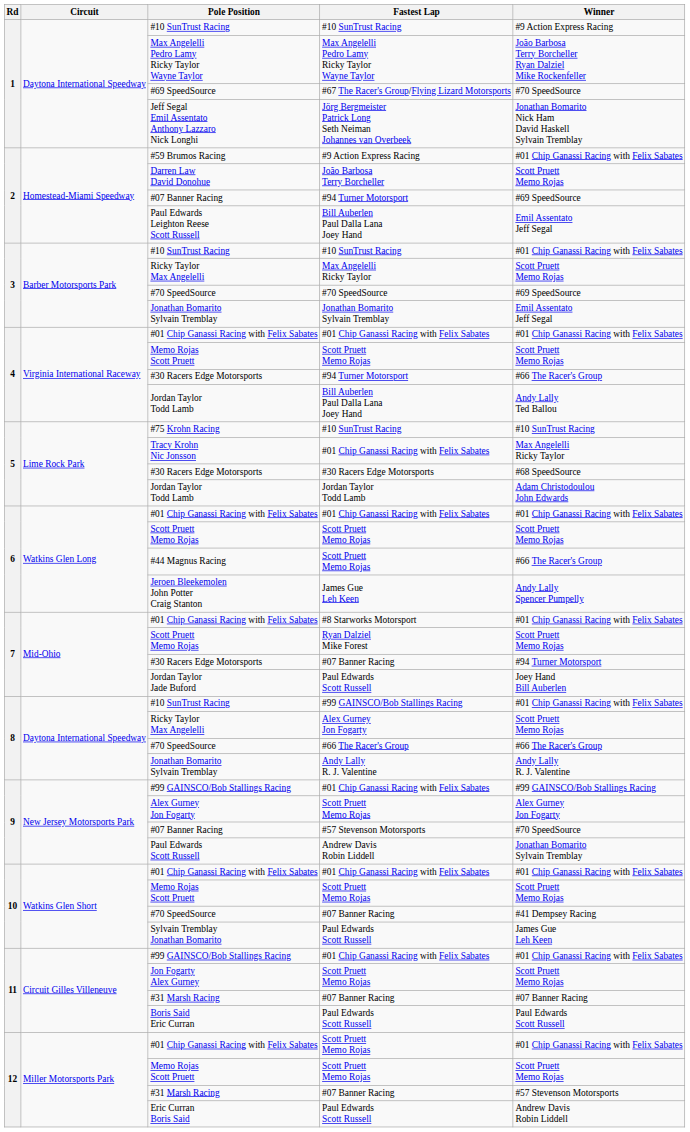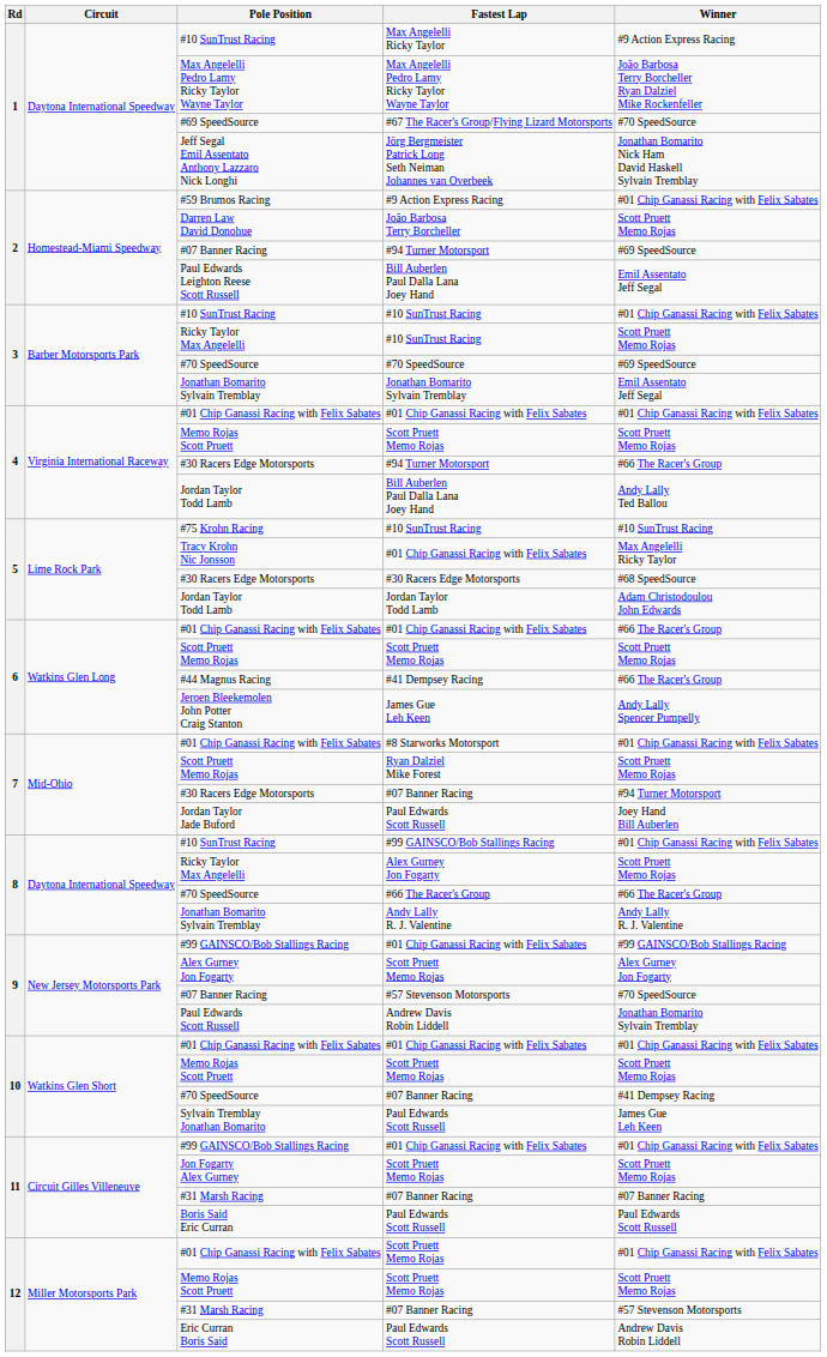 <table class="wikitable" style="font-size: 85%;">
 <tr>
 <th>Rd</th>
 <th>Circuit</th>
 <th>Pole Position</th>
 <th>Fastest Lap</th>
 <th>Winner</th>
 </tr>
 <tr>
 <th rowspan=4>1</th>
 <td rowspan=4><a href='#'>Daytona International Speedway</a></td>
 <td>#10 <a href='#'>SunTrust Racing</a></td>
-<td>#10 <a href='#'>SunTrust Racing</a></td>
+<td> <a href='#'>Max Angelelli</a><br> Ricky Taylor</td>
 <td>#9 Action Express Racing</td>
 </tr>
 <tr>
 <td> <a href='#'>Max Angelelli</a><br> <a href='#'>Pedro Lamy</a><br> Ricky Taylor<br> <a href='#'>Wayne Taylor</a></td>
 <td> <a href='#'>Max Angelelli</a><br> <a href='#'>Pedro Lamy</a><br> Ricky Taylor<br>  <a href='#'>Wayne Taylor</a></td>
 <td> <a href='#'>João Barbosa</a><br> <a href='#'>Terry Borcheller</a><br> <a href='#'>Ryan Dalziel</a><br> <a href='#'>Mike Rockenfeller</a></td>
 </tr>
 <tr>
 <td>#69 SpeedSource</td>
 <td>#67 <a href='#'>The Racer's Group</a>/<a href='#'>Flying Lizard Motorsports</a></td>
 <td>#70 SpeedSource</td>
 </tr>
 <tr>
 <td> Jeff Segal<br> <a href='#'>Emil Assentato</a><br> <a href='#'>Anthony Lazzaro</a><br> Nick Longhi</td>
 <td> <a href='#'>Jörg Bergmeister</a><br> <a href='#'>Patrick Long</a><br> Seth Neiman<br> <a href='#'>Johannes van Overbeek</a></td>
 <td> <a href='#'>Jonathan Bomarito</a><br> Nick Ham<br> David Haskell<br> Sylvain Tremblay</td>
 </tr>
 <tr>
 <th rowspan=4>2</th>
 <td rowspan=4><a href='#'>Homestead-Miami Speedway</a></td>
 <td>#59 Brumos Racing</td>
 <td>#9 Action Express Racing</td>
 <td>#01 <a href='#'>Chip Ganassi Racing</a> with <a href='#'>Felix Sabates</a></td>
 </tr>
 <tr>
 <td> <a href='#'>Darren Law</a><br> <a href='#'>David Donohue</a></td>
 <td> <a href='#'>João Barbosa</a><br> <a href='#'>Terry Borcheller</a></td>
 <td> <a href='#'>Scott Pruett</a><br> <a href='#'>Memo Rojas</a></td>
 </tr>
 <tr>
 <td>#07 Banner Racing</td>
 <td>#94 <a href='#'>Turner Motorsport</a></td>
 <td>#69 SpeedSource</td>
 </tr>
 <tr>
 <td> Paul Edwards<br> Leighton Reese<br> <a href='#'>Scott Russell</a></td>
 <td> <a href='#'>Bill Auberlen</a><br> Paul Dalla Lana<br> Joey Hand</td>
 <td> <a href='#'>Emil Assentato</a><br> Jeff Segal</td>
 </tr>
 <tr>
 <th rowspan=4>3</th>
 <td rowspan=4><a href='#'>Barber Motorsports Park</a></td>
 <td>#10 <a href='#'>SunTrust Racing</a></td>
 <td>#10 <a href='#'>SunTrust Racing</a></td>
 <td>#01 <a href='#'>Chip Ganassi Racing</a> with <a href='#'>Felix Sabates</a></td>
 </tr>
 <tr>
 <td> Ricky Taylor<br> <a href='#'>Max Angelelli</a></td>
-<td> <a href='#'>Max Angelelli</a><br> Ricky Taylor</td>
+<td>#10 <a href='#'>SunTrust Racing</a></td>
 <td> <a href='#'>Scott Pruett</a><br> <a href='#'>Memo Rojas</a></td>
 </tr>
 <tr>
 <td>#70 SpeedSource</td>
 <td>#70 SpeedSource</td>
 <td>#69 SpeedSource</td>
 </tr>
 <tr>
 <td> <a href='#'>Jonathan Bomarito</a><br> Sylvain Tremblay</td>
 <td> <a href='#'>Jonathan Bomarito</a><br> Sylvain Tremblay</td>
 <td> <a href='#'>Emil Assentato</a><br> Jeff Segal</td>
 </tr>
 <tr>
 <th rowspan=4>4</th>
 <td rowspan=4><a href='#'>Virginia International Raceway</a></td>
 <td>#01 <a href='#'>Chip Ganassi Racing</a> with <a href='#'>Felix Sabates</a></td>
 <td>#01 <a href='#'>Chip Ganassi Racing</a> with <a href='#'>Felix Sabates</a></td>
 <td>#01 <a href='#'>Chip Ganassi Racing</a> with <a href='#'>Felix Sabates</a></td>
 </tr>
 <tr>
 <td> <a href='#'>Memo Rojas</a><br> <a href='#'>Scott Pruett</a></td>
 <td> <a href='#'>Scott Pruett</a><br> <a href='#'>Memo Rojas</a></td>
 <td> <a href='#'>Scott Pruett</a><br> <a href='#'>Memo Rojas</a></td>
 </tr>
 <tr>
 <td>#30 Racers Edge Motorsports</td>
 <td>#94 <a href='#'>Turner Motorsport</a></td>
 <td>#66 <a href='#'>The Racer's Group</a></td>
 </tr>
 <tr>
 <td> Jordan Taylor<br> Todd Lamb</td>
 <td> <a href='#'>Bill Auberlen</a><br> Paul Dalla Lana<br> Joey Hand</td>
 <td> <a href='#'>Andy Lally</a><br> Ted Ballou</td>
 </tr>
 <tr>
 <th rowspan=4>5</th>
 <td rowspan=4><a href='#'>Lime Rock Park</a></td>
 <td>#75 <a href='#'>Krohn Racing</a></td>
 <td>#10 <a href='#'>SunTrust Racing</a></td>
 <td>#10 <a href='#'>SunTrust Racing</a></td>
 </tr>
 <tr>
 <td> <a href='#'>Tracy Krohn</a><br> <a href='#'>Nic Jonsson</a></td>
 <td>#01 <a href='#'>Chip Ganassi Racing</a> with <a href='#'>Felix Sabates</a></td>
 <td> <a href='#'>Max Angelelli</a><br> Ricky Taylor</td>
 </tr>
 <tr>
 <td>#30 Racers Edge Motorsports</td>
 <td>#30 Racers Edge Motorsports</td>
 <td>#68 SpeedSource</td>
 </tr>
 <tr>
 <td> Jordan Taylor<br> Todd Lamb</td>
 <td> Jordan Taylor<br> Todd Lamb</td>
 <td> <a href='#'>Adam Christodoulou</a><br> <a href='#'>John Edwards</a></td>
 </tr>
 <tr>
 <th rowspan=4>6</th>
 <td rowspan=4><a href='#'>Watkins Glen Long</a></td>
 <td>#01 <a href='#'>Chip Ganassi Racing</a> with <a href='#'>Felix Sabates</a></td>
 <td>#01 <a href='#'>Chip Ganassi Racing</a> with <a href='#'>Felix Sabates</a></td>
-<td>#01 <a href='#'>Chip Ganassi Racing</a> with <a href='#'>Felix Sabates</a></td>
+<td>#66 <a href='#'>The Racer's Group</a></td>
 </tr>
 <tr>
 <td> <a href='#'>Scott Pruett</a><br> <a href='#'>Memo Rojas</a></td>
 <td> <a href='#'>Scott Pruett</a><br> <a href='#'>Memo Rojas</a></td>
 <td> <a href='#'>Scott Pruett</a><br> <a href='#'>Memo Rojas</a></td>
 </tr>
 <tr>
 <td>#44 Magnus Racing</td>
-<td> <a href='#'>Scott Pruett</a><br> <a href='#'>Memo Rojas</a></td>
+<td>#41 Dempsey Racing</td>
 <td>#66 <a href='#'>The Racer's Group</a></td>
 </tr>
 <tr>
 <td> <a href='#'>Jeroen Bleekemolen</a><br> John Potter<br> Craig Stanton</td>
 <td> James Gue <br>  <a href='#'>Leh Keen</a></td>
 <td> <a href='#'>Andy Lally</a><br> <a href='#'>Spencer Pumpelly</a></td>
 </tr>
 <tr>
 <th rowspan=4>7</th>
 <td rowspan=4><a href='#'>Mid-Ohio</a></td>
 <td>#01 <a href='#'>Chip Ganassi Racing</a> with <a href='#'>Felix Sabates</a></td>
 <td>#8 Starworks Motorsport</td>
 <td>#01 <a href='#'>Chip Ganassi Racing</a> with <a href='#'>Felix Sabates</a></td>
 </tr>
 <tr>
 <td> <a href='#'>Scott Pruett</a><br> <a href='#'>Memo Rojas</a></td>
 <td> <a href='#'>Ryan Dalziel</a><br> Mike Forest</td>
 <td> <a href='#'>Scott Pruett</a><br> <a href='#'>Memo Rojas</a></td>
 </tr>
 <tr>
 <td>#30 Racers Edge Motorsports</td>
 <td>#07 Banner Racing</td>
 <td>#94 <a href='#'>Turner Motorsport</a></td>
 </tr>
 <tr>
 <td> Jordan Taylor<br> Jade Buford</td>
 <td> Paul Edwards<br> <a href='#'>Scott Russell</a></td>
 <td> Joey Hand<br> <a href='#'>Bill Auberlen</a></td>
 </tr>
 <tr>
 <th rowspan=4>8</th>
 <td rowspan=4><a href='#'>Daytona International Speedway</a></td>
 <td>#10 <a href='#'>SunTrust Racing</a></td>
 <td>#99 <a href='#'>GAINSCO/Bob Stallings Racing</a></td>
 <td>#01 <a href='#'>Chip Ganassi Racing</a> with <a href='#'>Felix Sabates</a></td>
 </tr>
 <tr>
 <td> Ricky Taylor<br> <a href='#'>Max Angelelli</a></td>
 <td> <a href='#'>Alex Gurney</a><br> <a href='#'>Jon Fogarty</a></td>
 <td> <a href='#'>Scott Pruett</a><br> <a href='#'>Memo Rojas</a></td>
 </tr>
 <tr>
 <td>#70 SpeedSource</td>
 <td>#66 <a href='#'>The Racer's Group</a></td>
 <td>#66 <a href='#'>The Racer's Group</a></td>
 </tr>
 <tr>
 <td> <a href='#'>Jonathan Bomarito</a><br> Sylvain Tremblay</td>
 <td> <a href='#'>Andy Lally</a><br> R. J. Valentine</td>
 <td> <a href='#'>Andy Lally</a><br> R. J. Valentine</td>
 </tr>
 <tr>
 <th rowspan=4>9</th>
 <td rowspan=4><a href='#'>New Jersey Motorsports Park</a></td>
 <td>#99 <a href='#'>GAINSCO/Bob Stallings Racing</a></td>
 <td>#01 <a href='#'>Chip Ganassi Racing</a> with <a href='#'>Felix Sabates</a></td>
 <td>#99 <a href='#'>GAINSCO/Bob Stallings Racing</a></td>
 </tr>
 <tr>
 <td> <a href='#'>Alex Gurney</a><br> <a href='#'>Jon Fogarty</a></td>
 <td> <a href='#'>Scott Pruett</a><br> <a href='#'>Memo Rojas</a></td>
 <td> <a href='#'>Alex Gurney</a><br> <a href='#'>Jon Fogarty</a></td>
 </tr>
 <tr>
 <td>#07 Banner Racing</td>
 <td>#57 Stevenson Motorsports</td>
 <td>#70 SpeedSource</td>
 </tr>
 <tr>
 <td> Paul Edwards<br> <a href='#'>Scott Russell</a></td>
 <td> Andrew Davis<br> Robin Liddell</td>
 <td> <a href='#'>Jonathan Bomarito</a><br> Sylvain Tremblay</td>
 </tr>
 <tr>
 <th rowspan=4>10</th>
 <td rowspan=4><a href='#'>Watkins Glen Short</a></td>
 <td>#01 <a href='#'>Chip Ganassi Racing</a> with <a href='#'>Felix Sabates</a></td>
 <td>#01 <a href='#'>Chip Ganassi Racing</a> with <a href='#'>Felix Sabates</a></td>
 <td>#01 <a href='#'>Chip Ganassi Racing</a> with <a href='#'>Felix Sabates</a></td>
 </tr>
 <tr>
 <td> <a href='#'>Memo Rojas</a><br> <a href='#'>Scott Pruett</a></td>
 <td> <a href='#'>Scott Pruett</a><br> <a href='#'>Memo Rojas</a></td>
 <td> <a href='#'>Scott Pruett</a><br> <a href='#'>Memo Rojas</a></td>
 </tr>
 <tr>
 <td>#70 SpeedSource</td>
 <td>#07 Banner Racing</td>
 <td>#41 Dempsey Racing</td>
 </tr>
 <tr>
 <td> Sylvain Tremblay<br> <a href='#'>Jonathan Bomarito</a></td>
 <td> Paul Edwards<br> <a href='#'>Scott Russell</a></td>
 <td> James Gue <br>  <a href='#'>Leh Keen</a></td>
 </tr>
 <tr>
 <th rowspan=4>11</th>
 <td rowspan=4><a href='#'>Circuit Gilles Villeneuve</a></td>
 <td>#99 <a href='#'>GAINSCO/Bob Stallings Racing</a></td>
 <td>#01 <a href='#'>Chip Ganassi Racing</a> with <a href='#'>Felix Sabates</a></td>
 <td>#01 <a href='#'>Chip Ganassi Racing</a> with <a href='#'>Felix Sabates</a></td>
 </tr>
 <tr>
 <td> <a href='#'>Jon Fogarty</a><br> <a href='#'>Alex Gurney</a></td>
 <td> <a href='#'>Scott Pruett</a><br> <a href='#'>Memo Rojas</a></td>
 <td> <a href='#'>Scott Pruett</a><br> <a href='#'>Memo Rojas</a></td>
 </tr>
 <tr>
 <td>#31 <a href='#'>Marsh Racing</a></td>
 <td>#07 Banner Racing</td>
 <td>#07 Banner Racing</td>
 </tr>
 <tr>
 <td> <a href='#'>Boris Said</a><br> Eric Curran</td>
 <td> Paul Edwards<br> <a href='#'>Scott Russell</a></td>
 <td> Paul Edwards<br> <a href='#'>Scott Russell</a></td>
 </tr>
 <tr>
 <th rowspan=4>12</th>
 <td rowspan=4><a href='#'>Miller Motorsports Park</a></td>
 <td>#01 <a href='#'>Chip Ganassi Racing</a> with <a href='#'>Felix Sabates</a></td>
 <td> <a href='#'>Scott Pruett</a><br> <a href='#'>Memo Rojas</a></td>
 <td>#01 <a href='#'>Chip Ganassi Racing</a> with <a href='#'>Felix Sabates</a></td>
 </tr>
 <tr>
 <td> <a href='#'>Memo Rojas</a><br> <a href='#'>Scott Pruett</a></td>
 <td> <a href='#'>Scott Pruett</a><br> <a href='#'>Memo Rojas</a></td>
 <td> <a href='#'>Scott Pruett</a><br> <a href='#'>Memo Rojas</a></td>
 </tr>
 <tr>
 <td>#31 <a href='#'>Marsh Racing</a></td>
 <td>#07 Banner Racing</td>
 <td>#57 Stevenson Motorsports</td>
 </tr>
 <tr>
 <td> Eric Curran<br> <a href='#'>Boris Said</a></td>
 <td> Paul Edwards<br> <a href='#'>Scott Russell</a></td>
 <td> Andrew Davis<br> Robin Liddell</td>
 </tr>
 </table>
